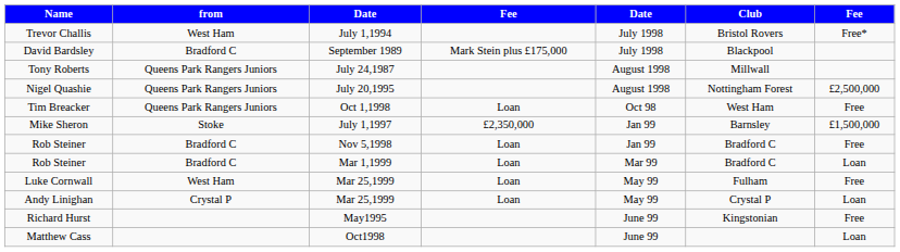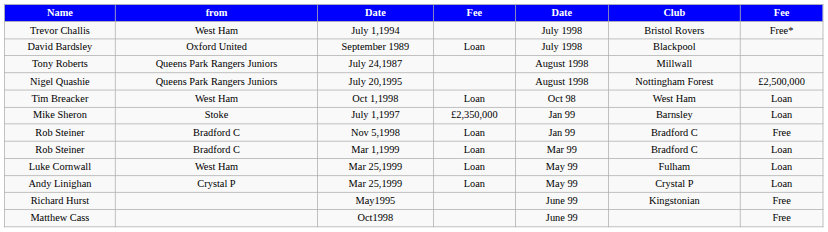 <table class="wikitable" style="text-align:center; font-size:90%; width:90%;">
 <tr>
 <th style="background:#0000FF; color:#FFFFFF; text-align:center;"><strong>Name</strong></th>
 <th style="background:#0000FF; color:#FFFFFF; text-align:center;">from</th>
 <th style="background:#0000FF; color:#FFFFFF; text-align:center;">Date</th>
 <th style="background:#0000FF; color:#FFFFFF; text-align:center;">Fee</th>
 <th style="background:#0000FF; color:#FFFFFF; text-align:center;"><strong>Date</strong></th>
 <th style="background:#0000FF; color:#FFFFFF; text-align:center;">Club</th>
 <th style="background:#0000FF; color:#FFFFFF; text-align:center;"><strong>Fee</strong></th>
 </tr>
 <tr>
 <td>Trevor Challis</td>
 <td>West Ham</td>
 <td>July 1,1994</td>
 <td></td>
 <td>July 1998</td>
 <td>Bristol Rovers</td>
 <td>Free*</td>
 </tr>
 <tr>
 <td>David Bardsley</td>
-<td>Bradford C</td>
+<td>Oxford United</td>
 <td>September 1989</td>
-<td>Mark Stein plus £175,000</td>
+<td>Loan</td>
 <td>July 1998</td>
 <td>Blackpool</td>
 <td></td>
 </tr>
 <tr>
 <td>Tony Roberts</td>
 <td>Queens Park Rangers Juniors</td>
 <td>July 24,1987</td>
 <td></td>
 <td>August 1998</td>
 <td>Millwall</td>
 <td></td>
 </tr>
 <tr>
 <td>Nigel Quashie</td>
 <td>Queens Park Rangers Juniors</td>
 <td>July 20,1995</td>
 <td></td>
 <td>August 1998</td>
 <td>Nottingham Forest</td>
 <td>£2,500,000</td>
 </tr>
 <tr>
 <td>Tim Breacker</td>
-<td>Queens Park Rangers Juniors</td>
+<td>West Ham</td>
 <td>Oct 1,1998</td>
 <td>Loan</td>
 <td>Oct 98</td>
 <td>West Ham</td>
-<td>Free</td>
+<td>Loan</td>
 </tr>
 <tr>
 <td>Mike Sheron</td>
 <td>Stoke</td>
 <td>July 1,1997</td>
 <td>£2,350,000</td>
 <td>Jan 99</td>
 <td>Barnsley</td>
-<td>£1,500,000</td>
+<td>Loan</td>
 </tr>
 <tr>
 <td>Rob Steiner</td>
 <td>Bradford C</td>
 <td>Nov 5,1998</td>
 <td>Loan</td>
 <td>Jan 99</td>
 <td>Bradford C</td>
 <td>Free</td>
 </tr>
 <tr>
 <td>Rob Steiner</td>
 <td>Bradford C</td>
 <td>Mar 1,1999</td>
 <td>Loan</td>
 <td>Mar 99</td>
 <td>Bradford C</td>
 <td>Loan</td>
 </tr>
 <tr>
 <td>Luke Cornwall</td>
 <td>West Ham</td>
 <td>Mar 25,1999</td>
 <td>Loan</td>
 <td>May 99</td>
 <td>Fulham</td>
-<td>Free</td>
+<td>Loan</td>
 </tr>
 <tr>
 <td>Andy Linighan</td>
 <td>Crystal P</td>
 <td>Mar 25,1999</td>
 <td>Loan</td>
 <td>May 99</td>
 <td>Crystal P</td>
 <td>Loan</td>
 </tr>
 <tr>
 <td>Richard Hurst</td>
 <td></td>
 <td>May1995</td>
 <td></td>
 <td>June 99</td>
 <td>Kingstonian</td>
 <td>Free</td>
 </tr>
 <tr>
 <td>Matthew Cass</td>
 <td></td>
 <td>Oct1998</td>
 <td></td>
 <td>June 99</td>
 <td></td>
-<td>Loan</td>
+<td>Free</td>
 </tr>
 </table>
